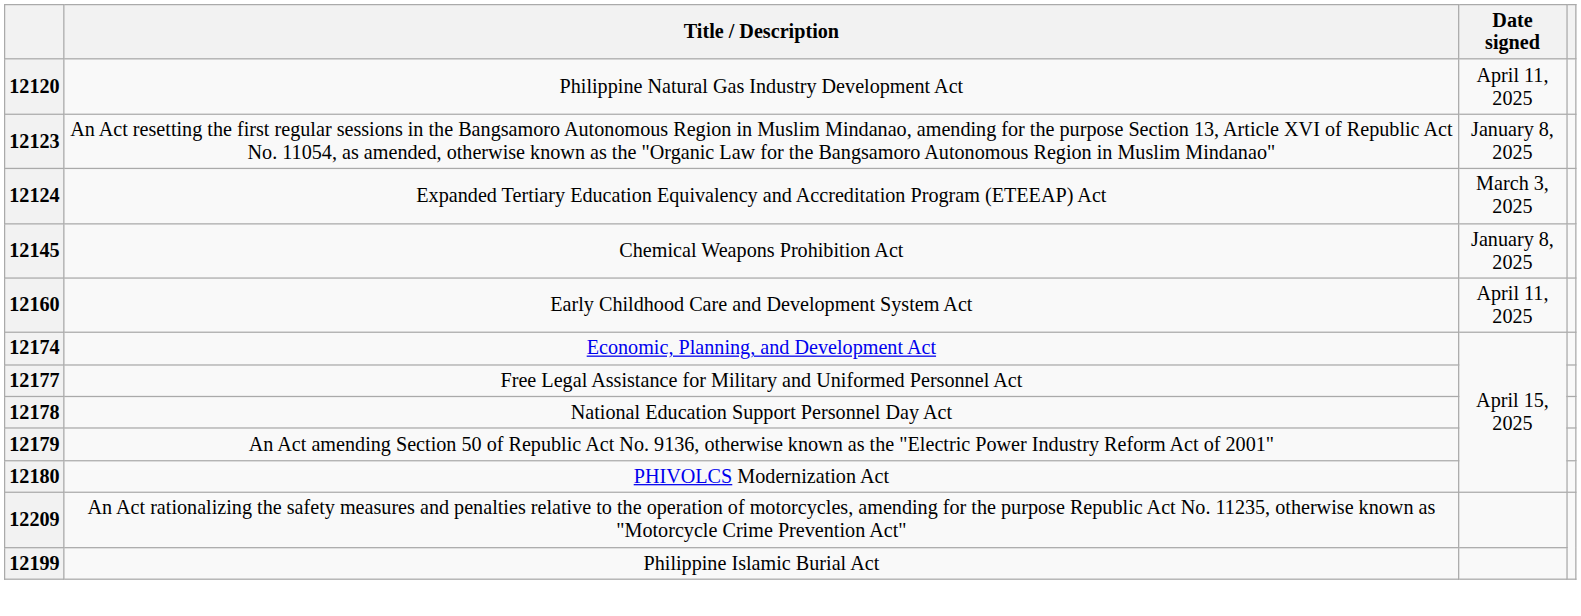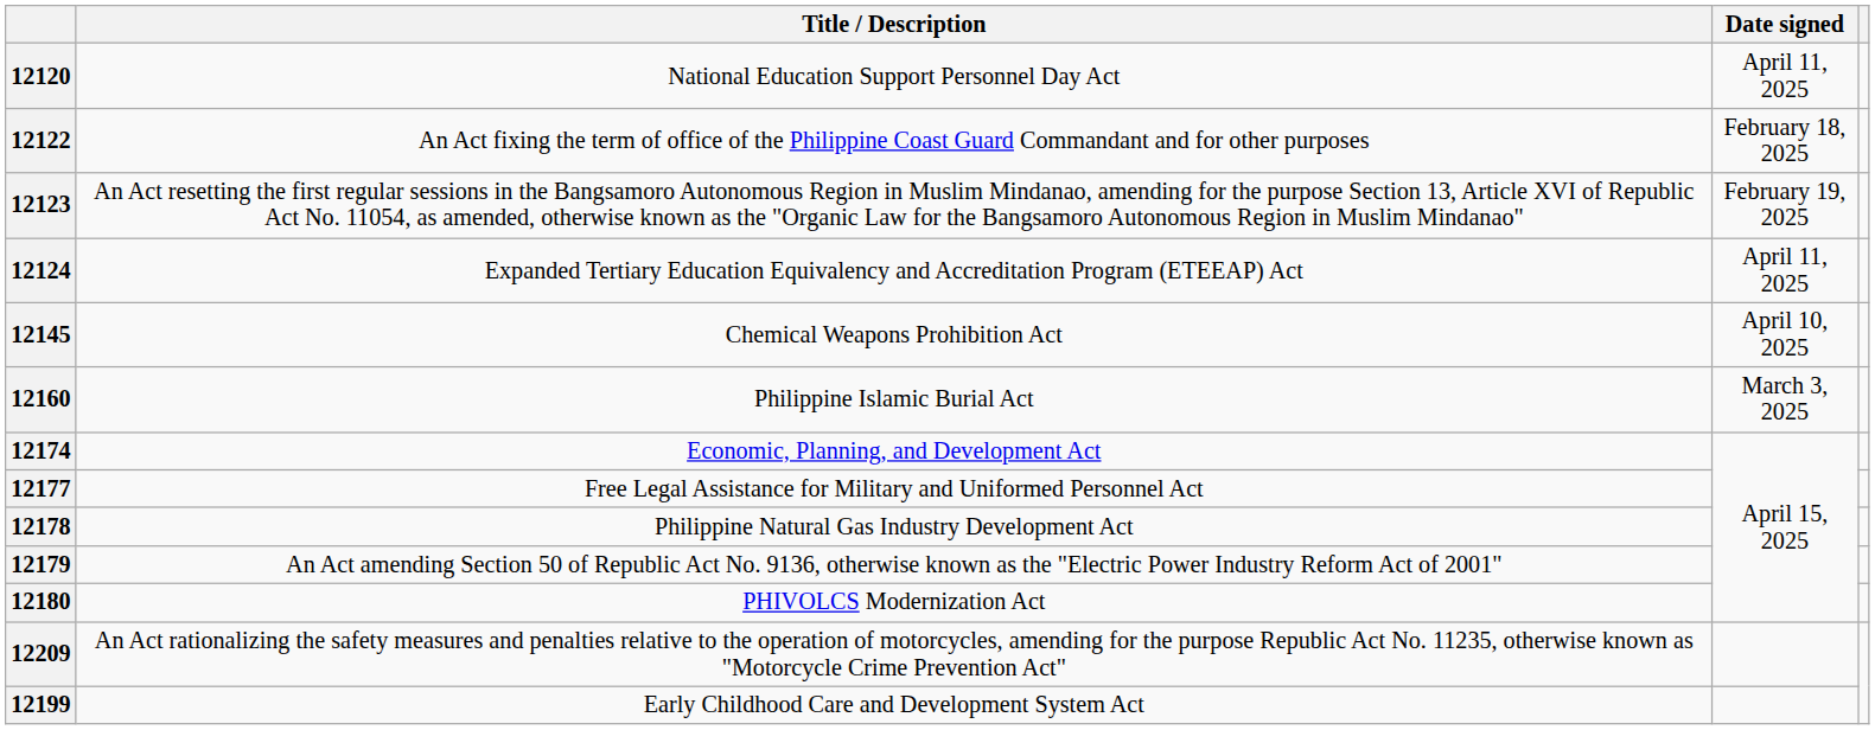 <table class="wikitable sortable" style="text-align:center;">
 <tr>
 <th scope="col"></th>
 <th scope="col">Title / Description</th>
 <th scope="col">Date signed</th>
 <th scope="col" class="unsortable"></th>
 </tr>
 <tr>
 <th scope="row">12120</th>
-<td>Philippine Natural Gas Industry Development Act</td>
+<td>National Education Support Personnel Day Act</td>
 <td>April 11, 2025</td>
+<td></td>
+</tr>
+<tr>
+<th scope="row">12122</th>
+<td>An Act fixing the term of office of the <a href='#'>Philippine Coast Guard</a> Commandant and for other purposes</td>
+<td>February 18, 2025</td>
 <td></td>
 </tr>
 <tr>
 <th scope="row">12123</th>
 <td>An Act resetting the first regular sessions in the Bangsamoro Autonomous Region in Muslim Mindanao, amending for the purpose Section 13, Article XVI of Republic Act No. 11054, as amended, otherwise known as the "Organic Law for the Bangsamoro Autonomous Region in Muslim Mindanao"</td>
-<td>January 8, 2025</td>
+<td>February 19, 2025</td>
 <td></td>
 </tr>
 <tr>
 <th scope="row">12124</th>
 <td>Expanded Tertiary Education Equivalency and Accreditation Program (ETEEAP) Act</td>
-<td>March 3, 2025</td>
+<td>April 11, 2025</td>
 <td></td>
 </tr>
 <tr>
 <th scope="row">12145</th>
 <td>Chemical Weapons Prohibition Act</td>
-<td>January 8, 2025</td>
+<td>April 10, 2025</td>
 <td></td>
 </tr>
 <tr>
 <th scope="row">12160</th>
-<td>Early Childhood Care and Development System Act</td>
-<td>April 11, 2025</td>
+<td>Philippine Islamic Burial Act</td>
+<td>March 3, 2025</td>
 <td></td>
 </tr>
 <tr>
 <th scope="row">12174</th>
 <td><a href='#'>Economic, Planning, and Development Act</a></td>
 <td rowspan="5">April 15, 2025</td>
 <td></td>
 </tr>
 <tr>
 <th scope="row">12177</th>
 <td>Free Legal Assistance for Military and Uniformed Personnel Act</td>
 <td></td>
 </tr>
 <tr>
 <th scope="row">12178</th>
-<td>National Education Support Personnel Day Act</td>
+<td>Philippine Natural Gas Industry Development Act</td>
 <td></td>
 </tr>
 <tr>
 <th scope="row">12179</th>
 <td>An Act amending Section 50 of Republic Act No. 9136, otherwise known as the "Electric Power Industry Reform Act of 2001"</td>
 <td></td>
 </tr>
 <tr>
 <th scope="row">12180</th>
 <td><a href='#'>PHIVOLCS</a> Modernization Act</td>
 <td></td>
 </tr>
 <tr>
 <th scope="row">12209</th>
 <td>An Act rationalizing  the safety measures and penalties relative to the operation of motorcycles, amending for the purpose Republic Act No. 11235, otherwise known as "Motorcycle Crime Prevention Act"</td>
 <td></td>
 </tr>
 <tr>
 <th scope="row">12199</th>
-<td>Philippine Islamic Burial Act</td>
+<td>Early Childhood Care and Development System Act</td>
 <td></td>
 </tr>
 </table>
